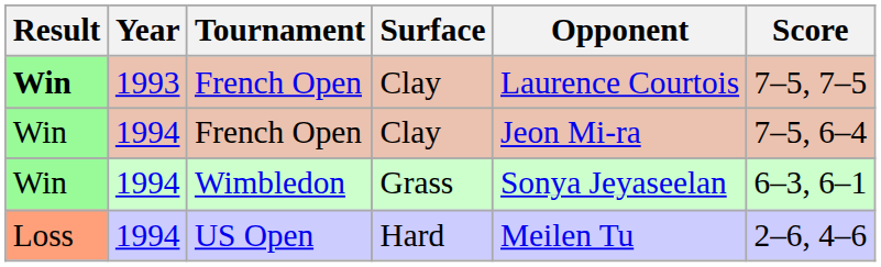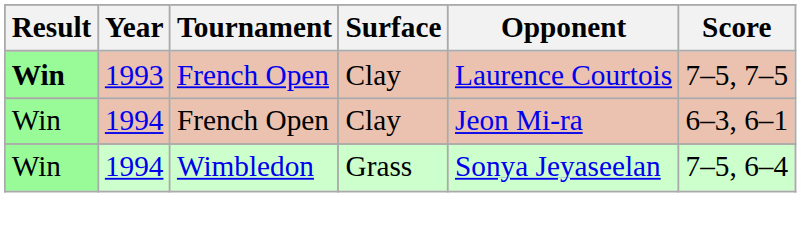 <table class="sortable wikitable">
 <tr>
 <th>Result</th>
 <th>Year</th>
 <th>Tournament</th>
 <th>Surface</th>
 <th>Opponent</th>
 <th class=unsortable>Score</th>
 </tr>
 <tr bgcolor=EBC2AF>
 <td bgcolor=98FB98><strong>Win</strong></td>
 <td><a href='#'>1993</a></td>
 <td><a href='#'>French Open</a></td>
 <td>Clay</td>
 <td> <a href='#'>Laurence Courtois</a></td>
 <td>7–5, 7–5</td>
 </tr>
 <tr bgcolor=EBC2AF>
 <td bgcolor=98FB98>Win</td>
 <td><a href='#'>1994</a></td>
 <td>French Open</td>
 <td>Clay</td>
 <td> <a href='#'>Jeon Mi-ra</a></td>
-<td>7–5, 6–4</td>
+<td>6–3, 6–1</td>
 </tr>
 <tr bgcolor=CCFFCC>
 <td bgcolor=98FB98>Win</td>
 <td><a href='#'>1994</a></td>
 <td><a href='#'>Wimbledon</a></td>
 <td>Grass</td>
 <td> <a href='#'>Sonya Jeyaseelan</a></td>
-<td>6–3, 6–1</td>
-</tr>
-<tr bgcolor=CCCCFF>
-<td bgcolor=FFA07A>Loss</td>
-<td><a href='#'>1994</a></td>
-<td><a href='#'>US Open</a></td>
-<td>Hard</td>
-<td> <a href='#'>Meilen Tu</a></td>
-<td>2–6, 4–6</td>
+<td>7–5, 6–4</td>
 </tr>
 </table>
